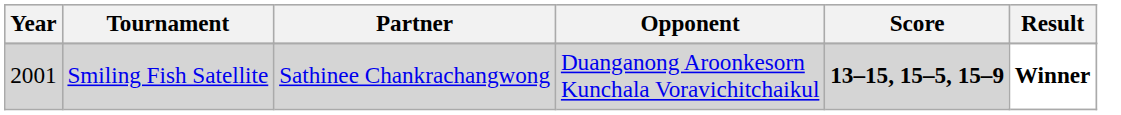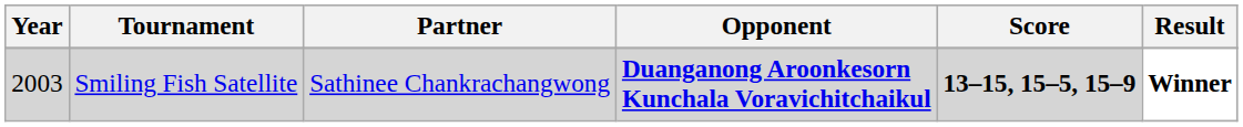 <table class="sortable wikitable" style="font-size: 90%;">
 <tr>
 <th>Year</th>
 <th>Tournament</th>
 <th>Partner</th>
 <th>Opponent</th>
 <th>Score</th>
 <th>Result</th>
 </tr>
 <tr>
 </tr>
 <tr style="background:#D5D5D5">
-<td align="center">2001</td>
+<td align="center">2003</td>
 <td align="left"><a href='#'>Smiling Fish Satellite</a></td>
 <td align="left"> <a href='#'>Sathinee Chankrachangwong</a></td>
-<td align="left"> <a href='#'>Duanganong Aroonkesorn</a> <br>  <a href='#'>Kunchala Voravichitchaikul</a></td>
+<td align="left"><strong> <a href='#'>Duanganong Aroonkesorn</a> <br>  <a href='#'>Kunchala Voravichitchaikul</a></strong></td>
 <td align="left"><strong>13–15, 15–5, 15–9</strong></td>
 <td style="text-align:left; background:white"> <strong>Winner</strong></td>
 </tr>
 </table>
